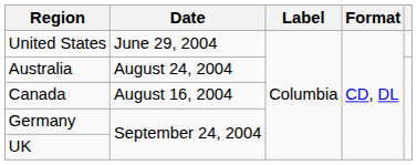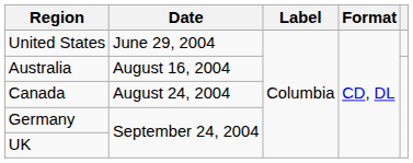 <table class="wikitable">
 <tr>
 <th>Region</th>
 <th>Date</th>
 <th>Label</th>
 <th>Format</th>
 <th></th>
 </tr>
 <tr>
 <td>United States</td>
 <td>June 29, 2004</td>
 <td rowspan="5">Columbia</td>
 <td rowspan="5"><a href='#'>CD</a>, <a href='#'>DL</a></td>
 <td style="text-align:center;"></td>
 </tr>
 <tr>
 <td>Australia</td>
-<td>August 24, 2004</td>
+<td>August 16, 2004</td>
 <td style="text-align:center;" rowspan="4"></td>
 </tr>
 <tr>
 <td>Canada</td>
-<td>August 16, 2004</td>
+<td>August 24, 2004</td>
 </tr>
 <tr>
 <td>Germany</td>
 <td rowspan="2">September 24, 2004</td>
 </tr>
 <tr>
 <td>UK</td>
 </tr>
 </table>
